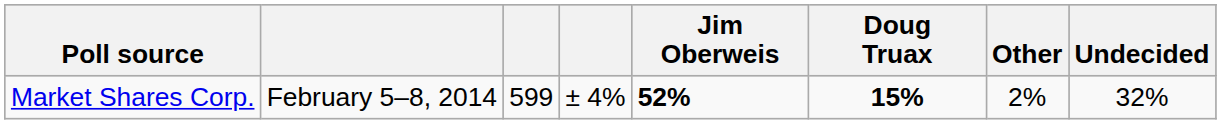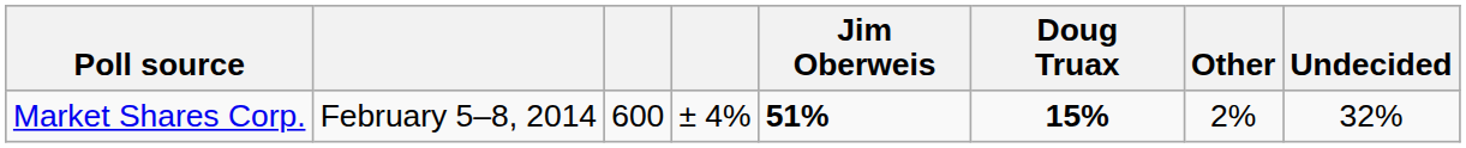 <table class="wikitable">
 <tr valign= bottom>
 <th>Poll source</th>
 <th></th>
 <th></th>
 <th></th>
 <th style="width:100px;">Jim<br>Oberweis</th>
 <th style="width:100px;">Doug<br>Truax</th>
 <th>Other</th>
 <th>Undecided</th>
 </tr>
 <tr>
 <td><a href='#'>Market Shares Corp.</a></td>
 <td align=center>February 5–8, 2014</td>
-<td align=center>599</td>
+<td align=center>600</td>
 <td align=center>± 4%</td>
-<td><strong>52%</strong></td>
+<td><strong>51%</strong></td>
 <td align=center><strong>15%</strong></td>
 <td align=center>2%</td>
 <td align=center>32%</td>
 </tr>
 </table>
